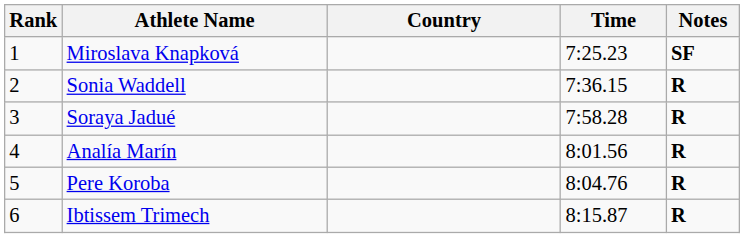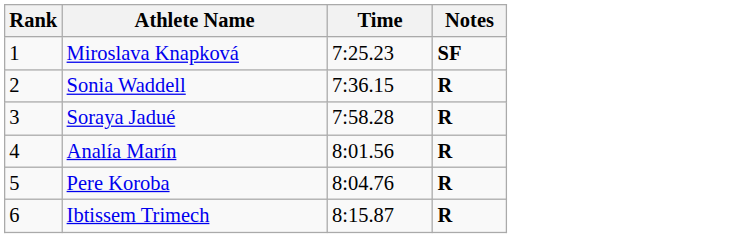 <table class="wikitable sortable">
 <tr>
 <th width=25>Rank</th>
 <th width=200>Athlete Name</th>
-<th width=175>Country</th>
 <th width=75>Time</th>
 <th width=50>Notes</th>
 </tr>
 <tr>
 <td>1</td>
 <td><a href='#'>Miroslava Knapková</a></td>
-<td></td>
 <td>7:25.23</td>
 <td><strong>SF</strong></td>
 </tr>
 <tr>
 <td>2</td>
 <td><a href='#'>Sonia Waddell</a></td>
-<td></td>
 <td>7:36.15</td>
 <td><strong>R</strong></td>
 </tr>
 <tr>
 <td>3</td>
 <td><a href='#'>Soraya Jadué</a></td>
-<td></td>
 <td>7:58.28</td>
 <td><strong>R</strong></td>
 </tr>
 <tr>
 <td>4</td>
 <td><a href='#'>Analía Marín</a></td>
-<td></td>
 <td>8:01.56</td>
 <td><strong>R</strong></td>
 </tr>
 <tr>
 <td>5</td>
 <td><a href='#'>Pere Koroba</a></td>
-<td></td>
 <td>8:04.76</td>
 <td><strong>R</strong></td>
 </tr>
 <tr>
 <td>6</td>
 <td><a href='#'>Ibtissem Trimech</a></td>
-<td></td>
 <td>8:15.87</td>
 <td><strong>R</strong></td>
 </tr>
 </table>
